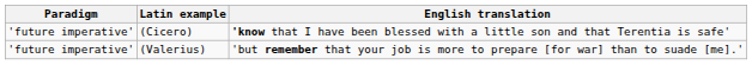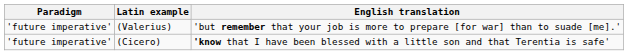 <table class="wikitable">
 <tr>
 <th>Paradigm</th>
 <th>Latin example</th>
 <th>English translation</th>
 </tr>
 <tr>
 <td>'future imperative'</td>
+<td> (Valerius)</td>
+<td>'but <strong>remember</strong> that your job is more to prepare [for war] than to suade [me].'</td>
+</tr>
+<tr>
+<td>'future imperative'</td>
 <td> (Cicero)</td>
 <td><strong>'know</strong> that I have been blessed with a little son and that Terentia is safe'</td>
 </tr>
-<tr>
-<td>'future imperative'</td>
-<td> (Valerius)</td>
-<td>'but <strong>remember</strong> that your job is more to prepare [for war] than to suade [me].'</td>
-</tr>
 </table>
